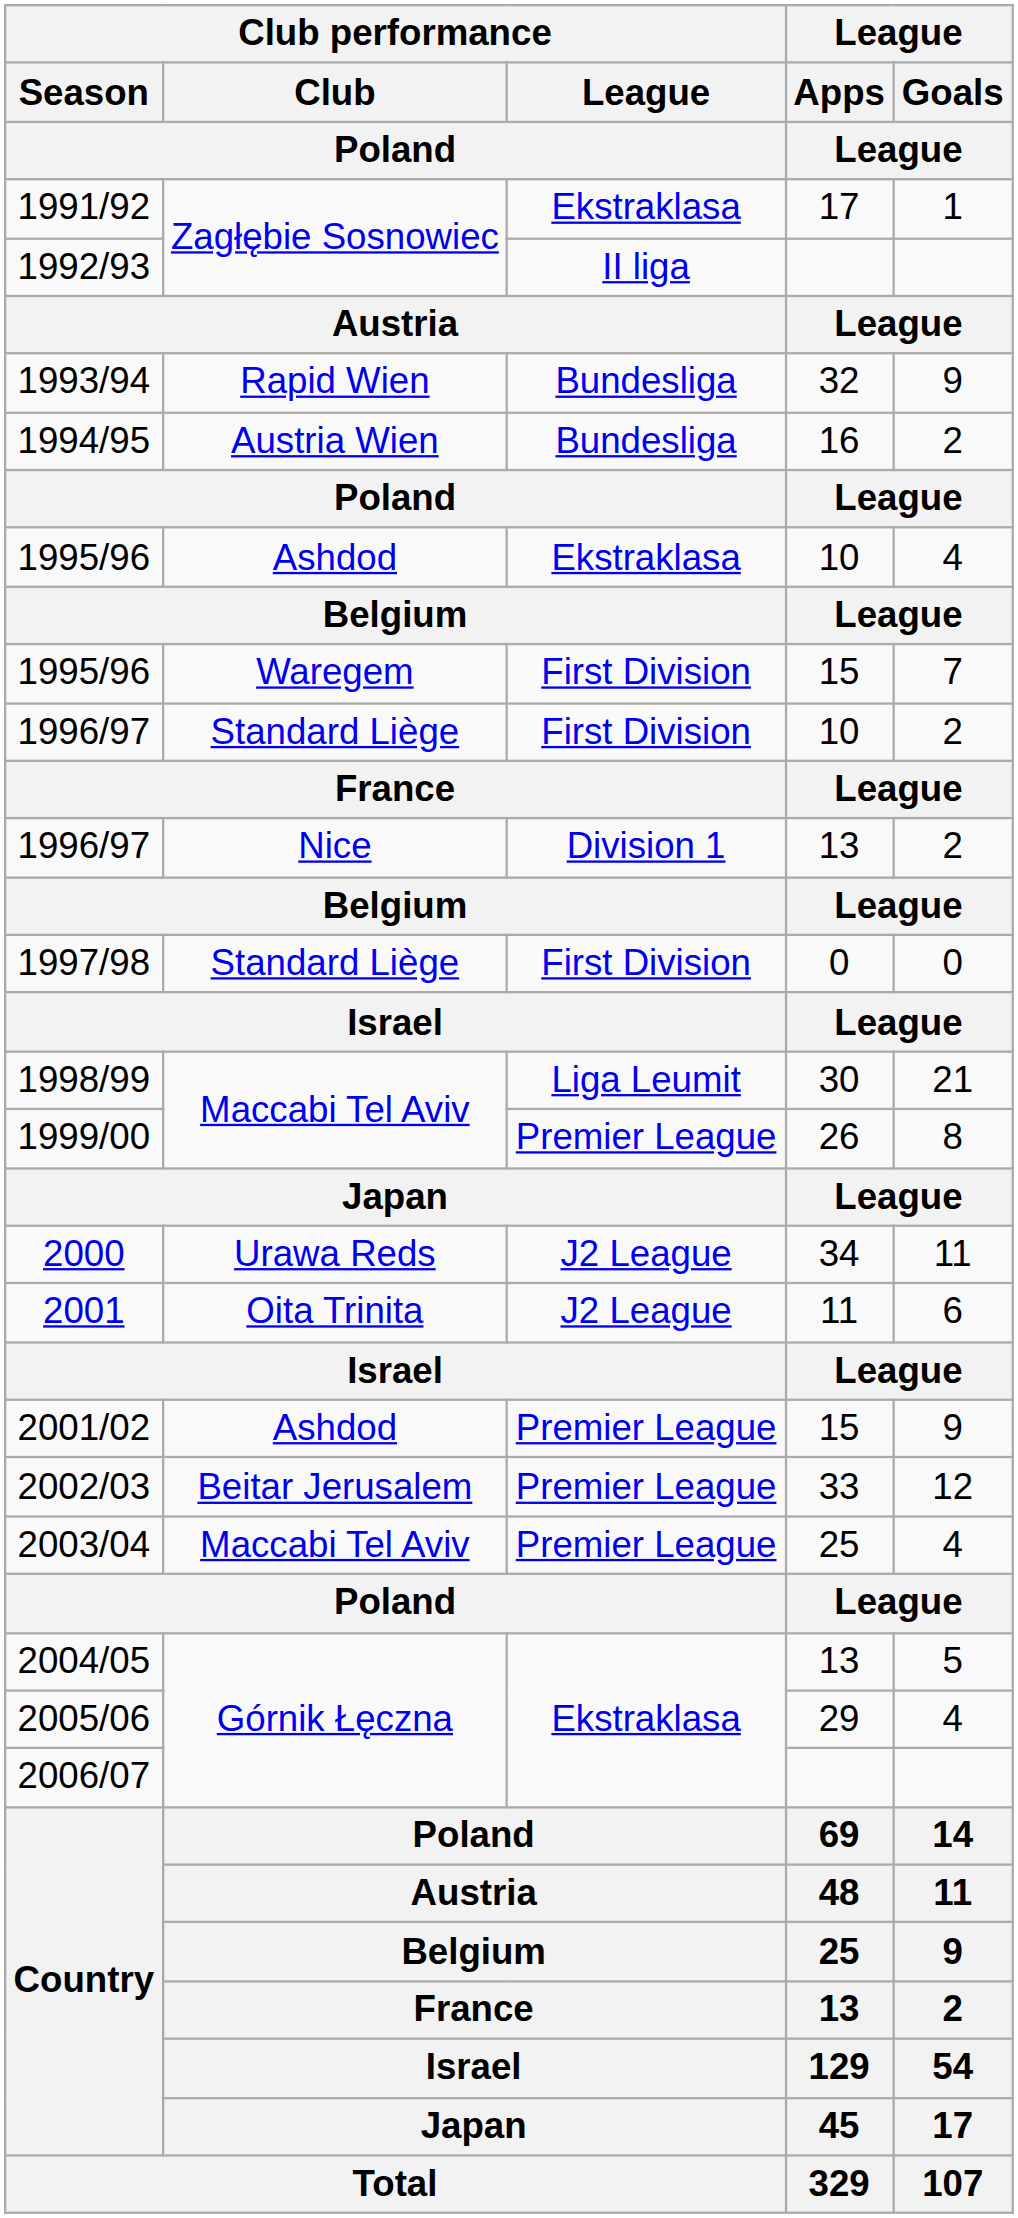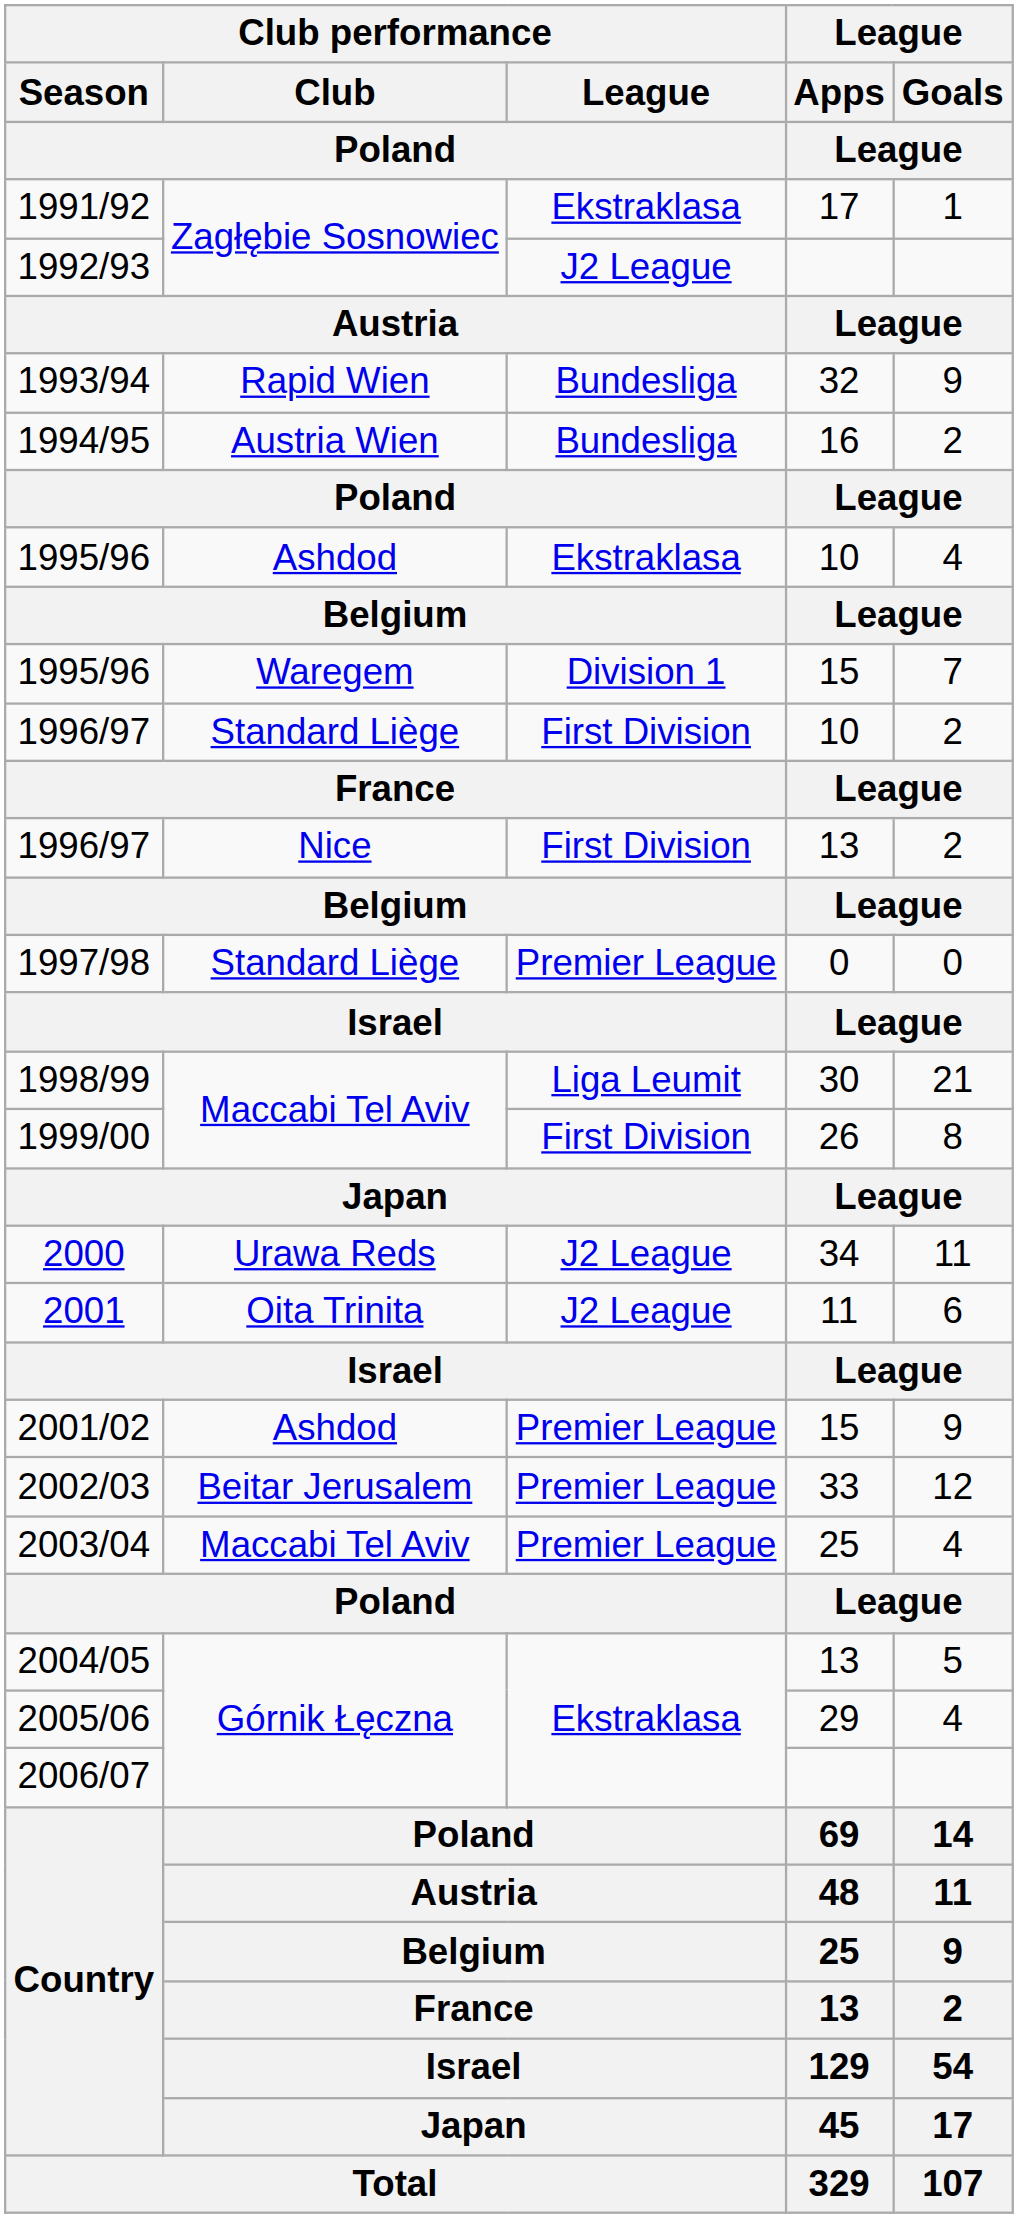 <table class="wikitable" style="text-align:center;">
 <tr>
 <th colspan=3>Club performance</th>
 <th colspan=2>League</th>
 </tr>
 <tr>
 <th>Season</th>
 <th>Club</th>
 <th>League</th>
 <th>Apps</th>
 <th>Goals</th>
 </tr>
 <tr>
 <th colspan=3>Poland</th>
 <th colspan=2>League</th>
 </tr>
 <tr>
 <td>1991/92</td>
 <td rowspan="2"><a href='#'>Zagłębie Sosnowiec</a></td>
 <td><a href='#'>Ekstraklasa</a></td>
 <td>17</td>
 <td>1</td>
 </tr>
 <tr>
 <td>1992/93</td>
-<td><a href='#'>II liga</a></td>
+<td><a href='#'>J2 League</a></td>
 <td></td>
 <td></td>
 </tr>
 <tr>
 <th colspan=3>Austria</th>
 <th colspan=2>League</th>
 </tr>
 <tr>
 <td>1993/94</td>
 <td><a href='#'>Rapid Wien</a></td>
 <td><a href='#'>Bundesliga</a></td>
 <td>32</td>
 <td>9</td>
 </tr>
 <tr>
 <td>1994/95</td>
 <td><a href='#'>Austria Wien</a></td>
 <td><a href='#'>Bundesliga</a></td>
 <td>16</td>
 <td>2</td>
 </tr>
 <tr>
 <th colspan=3>Poland</th>
 <th colspan=2>League</th>
 </tr>
 <tr>
 <td>1995/96</td>
 <td><a href='#'>Ashdod</a></td>
 <td><a href='#'>Ekstraklasa</a></td>
 <td>10</td>
 <td>4</td>
 </tr>
 <tr>
 <th colspan=3>Belgium</th>
 <th colspan=2>League</th>
 </tr>
 <tr>
 <td>1995/96</td>
 <td><a href='#'>Waregem</a></td>
-<td><a href='#'>First Division</a></td>
+<td><a href='#'>Division 1</a></td>
 <td>15</td>
 <td>7</td>
 </tr>
 <tr>
 <td>1996/97</td>
 <td><a href='#'>Standard Liège</a></td>
 <td><a href='#'>First Division</a></td>
 <td>10</td>
 <td>2</td>
 </tr>
 <tr>
 <th colspan=3>France</th>
 <th colspan=2>League</th>
 </tr>
 <tr>
 <td>1996/97</td>
 <td><a href='#'>Nice</a></td>
-<td><a href='#'>Division 1</a></td>
+<td><a href='#'>First Division</a></td>
 <td>13</td>
 <td>2</td>
 </tr>
 <tr>
 <th colspan=3>Belgium</th>
 <th colspan=2>League</th>
 </tr>
 <tr>
 <td>1997/98</td>
 <td><a href='#'>Standard Liège</a></td>
-<td><a href='#'>First Division</a></td>
+<td><a href='#'>Premier League</a></td>
 <td>0</td>
 <td>0</td>
 </tr>
 <tr>
 <th colspan=3>Israel</th>
 <th colspan=2>League</th>
 </tr>
 <tr>
 <td>1998/99</td>
 <td rowspan="2"><a href='#'>Maccabi Tel Aviv</a></td>
 <td><a href='#'>Liga Leumit</a></td>
 <td>30</td>
 <td>21</td>
 </tr>
 <tr>
 <td>1999/00</td>
-<td><a href='#'>Premier League</a></td>
+<td><a href='#'>First Division</a></td>
 <td>26</td>
 <td>8</td>
 </tr>
 <tr>
 <th colspan=3>Japan</th>
 <th colspan=2>League</th>
 </tr>
 <tr>
 <td><a href='#'>2000</a></td>
 <td><a href='#'>Urawa Reds</a></td>
 <td><a href='#'>J2 League</a></td>
 <td>34</td>
 <td>11</td>
 </tr>
 <tr>
 <td><a href='#'>2001</a></td>
 <td><a href='#'>Oita Trinita</a></td>
 <td><a href='#'>J2 League</a></td>
 <td>11</td>
 <td>6</td>
 </tr>
 <tr>
 <th colspan=3>Israel</th>
 <th colspan=2>League</th>
 </tr>
 <tr>
 <td>2001/02</td>
 <td><a href='#'>Ashdod</a></td>
 <td><a href='#'>Premier League</a></td>
 <td>15</td>
 <td>9</td>
 </tr>
 <tr>
 <td>2002/03</td>
 <td><a href='#'>Beitar Jerusalem</a></td>
 <td><a href='#'>Premier League</a></td>
 <td>33</td>
 <td>12</td>
 </tr>
 <tr>
 <td>2003/04</td>
 <td><a href='#'>Maccabi Tel Aviv</a></td>
 <td><a href='#'>Premier League</a></td>
 <td>25</td>
 <td>4</td>
 </tr>
 <tr>
 <th colspan=3>Poland</th>
 <th colspan=2>League</th>
 </tr>
 <tr>
 <td>2004/05</td>
 <td rowspan="3"><a href='#'>Górnik Łęczna</a></td>
 <td rowspan="3"><a href='#'>Ekstraklasa</a></td>
 <td>13</td>
 <td>5</td>
 </tr>
 <tr>
 <td>2005/06</td>
 <td>29</td>
 <td>4</td>
 </tr>
 <tr>
 <td>2006/07</td>
 <td></td>
 <td></td>
 </tr>
 <tr>
 <th rowspan=6>Country</th>
 <th colspan=2>Poland</th>
 <th>69</th>
 <th>14</th>
 </tr>
 <tr>
 <th colspan=2>Austria</th>
 <th>48</th>
 <th>11</th>
 </tr>
 <tr>
 <th colspan=2>Belgium</th>
 <th>25</th>
 <th>9</th>
 </tr>
 <tr>
 <th colspan=2>France</th>
 <th>13</th>
 <th>2</th>
 </tr>
 <tr>
 <th colspan=2>Israel</th>
 <th>129</th>
 <th>54</th>
 </tr>
 <tr>
 <th colspan=2>Japan</th>
 <th>45</th>
 <th>17</th>
 </tr>
 <tr>
 <th colspan=3>Total</th>
 <th>329</th>
 <th>107</th>
 </tr>
 </table>
